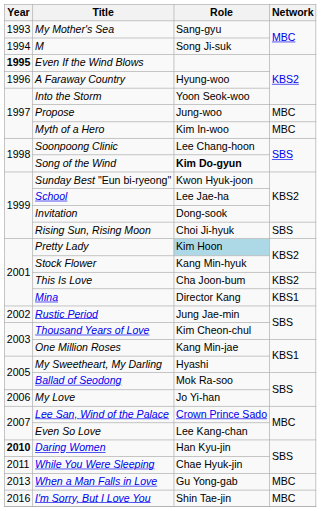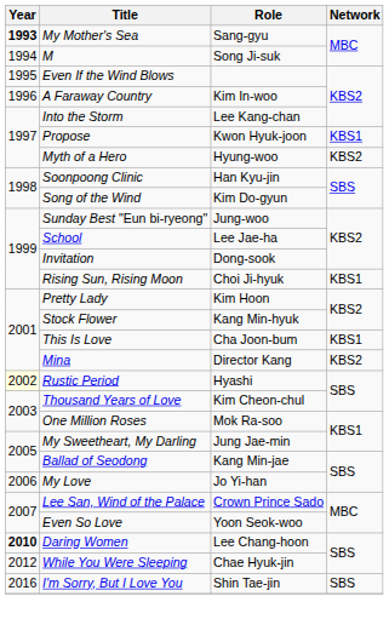 <table class="wikitable sortable">
 <tr>
 <th>Year</th>
 <th>Title</th>
 <th>Role</th>
 <th>Network</th>
 </tr>
 <tr>
-<td>1993</td>
+<td><strong>1993</strong></td>
 <td><em>My Mother's Sea</em></td>
 <td>Sang-gyu</td>
 <td rowspan="2"><a href='#'>MBC</a></td>
 </tr>
 <tr>
 <td>1994</td>
 <td><em>M</em></td>
 <td>Song Ji-suk</td>
 </tr>
 <tr>
-<td><strong>1995</strong></td>
+<td>1995</td>
 <td><em>Even If the Wind Blows</em></td>
 <td></td>
 <td rowspan="3"><a href='#'>KBS2</a></td>
 </tr>
 <tr>
 <td>1996</td>
 <td><em>A Faraway Country</em></td>
-<td>Hyung-woo</td>
+<td>Kim In-woo</td>
 </tr>
 <tr>
 <td rowspan=3>1997</td>
 <td><em>Into the Storm</em></td>
-<td>Yoon Seok-woo</td>
+<td>Lee Kang-chan</td>
 </tr>
 <tr>
 <td><em>Propose</em></td>
-<td>Jung-woo</td>
-<td>MBC</td>
+<td>Kwon Hyuk-joon</td>
+<td><a href='#'>KBS1</a></td>
 </tr>
 <tr>
 <td><em>Myth of a Hero</em></td>
-<td>Kim In-woo</td>
-<td>MBC</td>
+<td>Hyung-woo</td>
+<td>KBS2</td>
 </tr>
 <tr>
 <td rowspan=2>1998</td>
 <td><em>Soonpoong Clinic</em></td>
-<td>Lee Chang-hoon</td>
+<td>Han Kyu-jin</td>
 <td rowspan="2"><a href='#'>SBS</a></td>
 </tr>
 <tr>
 <td><em>Song of the Wind</em></td>
-<td><strong>Kim Do-gyun</strong></td>
+<td>Kim Do-gyun</td>
 </tr>
 <tr>
 <td rowspan=4>1999</td>
 <td><em>Sunday Best</em> "Eun bi-ryeong"</td>
-<td>Kwon Hyuk-joon</td>
+<td>Jung-woo</td>
 <td rowspan="3">KBS2</td>
 </tr>
 <tr>
 <td><em><a href='#'>School</a></em></td>
 <td>Lee Jae-ha</td>
 </tr>
 <tr>
 <td><em>Invitation</em></td>
 <td>Dong-sook</td>
 </tr>
 <tr>
 <td><em>Rising Sun, Rising Moon</em></td>
 <td>Choi Ji-hyuk</td>
-<td>SBS</td>
+<td>KBS1</td>
 </tr>
 <tr>
 <td rowspan=4>2001</td>
 <td><em>Pretty Lady</em></td>
-<td style="background: lightblue;">Kim Hoon</td>
+<td>Kim Hoon</td>
 <td rowspan="2">KBS2</td>
 </tr>
 <tr>
 <td><em>Stock Flower</em></td>
 <td>Kang Min-hyuk</td>
 </tr>
 <tr>
 <td><em>This Is Love</em></td>
 <td>Cha Joon-bum</td>
-<td>KBS2</td>
+<td>KBS1</td>
 </tr>
 <tr>
 <td><em><a href='#'>Mina</a></em></td>
 <td>Director Kang</td>
-<td>KBS1</td>
+<td>KBS2</td>
 </tr>
 <tr>
-<td>2002</td>
+<td style="background: lightyellow;">2002</td>
 <td><em><a href='#'>Rustic Period</a></em></td>
-<td>Jung Jae-min</td>
+<td>Hyashi</td>
 <td rowspan="2">SBS</td>
 </tr>
 <tr>
 <td rowspan=2>2003</td>
 <td><em><a href='#'>Thousand Years of Love</a></em></td>
 <td>Kim Cheon-chul</td>
 </tr>
 <tr>
 <td><em>One Million Roses</em></td>
-<td>Kang Min-jae</td>
+<td>Mok Ra-soo</td>
 <td rowspan="2">KBS1</td>
 </tr>
 <tr>
 <td rowspan=2>2005</td>
 <td><em>My Sweetheart, My Darling</em></td>
-<td>Hyashi</td>
+<td>Jung Jae-min</td>
 </tr>
 <tr>
 <td><em><a href='#'>Ballad of Seodong</a></em></td>
-<td>Mok Ra-soo</td>
+<td>Kang Min-jae</td>
 <td rowspan="2">SBS</td>
 </tr>
 <tr>
 <td>2006</td>
 <td><em>My Love</em></td>
 <td>Jo Yi-han</td>
 </tr>
 <tr>
 <td rowspan=2>2007</td>
 <td><em><a href='#'>Lee San, Wind of the Palace</a></em></td>
 <td><a href='#'>Crown Prince Sado</a></td>
 <td rowspan="2">MBC</td>
 </tr>
 <tr>
 <td><em>Even So Love</em></td>
-<td>Lee Kang-chan</td>
+<td>Yoon Seok-woo</td>
 </tr>
 <tr>
 <td><strong>2010</strong></td>
 <td><em><a href='#'>Daring Women</a></em></td>
-<td>Han Kyu-jin</td>
+<td>Lee Chang-hoon</td>
 <td rowspan="2">SBS</td>
 </tr>
 <tr>
-<td>2011</td>
+<td>2012</td>
 <td><em><a href='#'>While You Were Sleeping</a></em></td>
 <td>Chae Hyuk-jin</td>
-</tr>
-<tr>
-<td>2013</td>
-<td><em><a href='#'>When a Man Falls in Love</a></em></td>
-<td>Gu Yong-gab</td>
-<td>MBC</td>
 </tr>
 <tr>
 <td>2016</td>
 <td><em><a href='#'>I'm Sorry, But I Love You</a></em></td>
 <td>Shin Tae-jin</td>
-<td>MBC</td>
+<td>SBS</td>
 </tr>
 <tr>
 </tr>
 </table>
